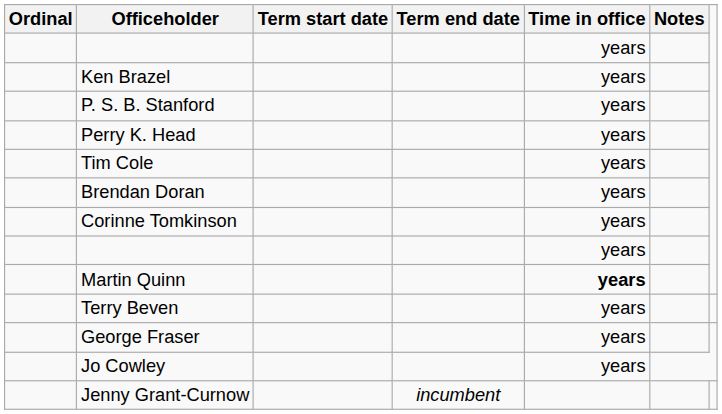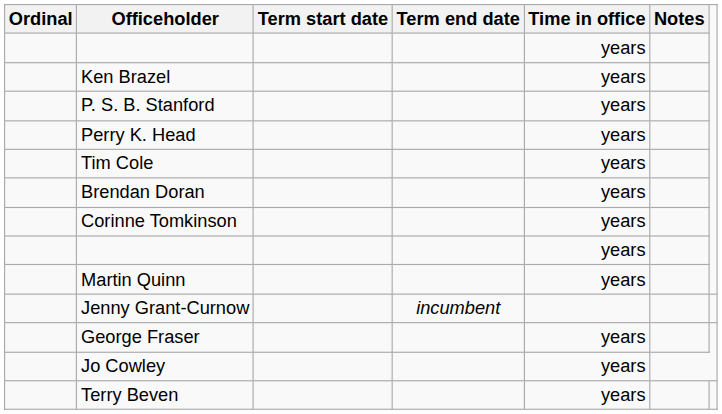 <table class='wikitable sortable'>
 <tr>
 <th>Ordinal</th>
 <th>Officeholder</th>
 <th>Term start date</th>
 <th>Term end date</th>
 <th>Time in office</th>
 <th>Notes</th>
 </tr>
 <tr>
 <td align=center></td>
 <td></td>
 <td align=center></td>
 <td align=center></td>
 <td align=right> years</td>
 <td></td>
 </tr>
 <tr>
 <td align=center></td>
 <td>Ken Brazel</td>
 <td align=center></td>
 <td align=center></td>
 <td align=right> years</td>
 <td></td>
 </tr>
 <tr>
 <td align=center></td>
 <td>P. S. B. Stanford</td>
 <td align=center></td>
 <td align=center></td>
 <td align=right> years</td>
 <td></td>
 </tr>
 <tr>
 <td align=center></td>
 <td>Perry K. Head</td>
 <td align=center></td>
 <td align=center></td>
 <td align=right> years</td>
 <td></td>
 </tr>
 <tr>
 <td align=center></td>
 <td>Tim Cole</td>
 <td align=center></td>
 <td align=center></td>
 <td align=right> years</td>
 <td></td>
 </tr>
 <tr>
 <td align=center></td>
 <td>Brendan Doran</td>
 <td align=center></td>
 <td align=center></td>
 <td align=right> years</td>
 <td></td>
 </tr>
 <tr>
 <td align=center></td>
 <td>Corinne Tomkinson</td>
 <td align=center></td>
 <td align=center></td>
 <td align=right> years</td>
 <td></td>
 </tr>
 <tr>
 <td align=center></td>
 <td></td>
 <td align=center></td>
 <td align=center></td>
 <td align=right> years</td>
 <td></td>
 </tr>
 <tr>
 <td align=center></td>
 <td>Martin Quinn</td>
 <td align=center></td>
 <td align=center></td>
-<td align=right><strong> years</strong></td>
+<td align=right> years</td>
 <td></td>
 </tr>
 <tr>
 <td align=center></td>
-<td>Terry Beven</td>
+<td>Jenny Grant-Curnow</td>
 <td align=center></td>
-<td align=center></td>
-<td align=right> years</td>
+<td align=center><em>incumbent</em></td>
+<td align=right><strong></strong></td>
 <td></td>
 <td></td>
 </tr>
 <tr>
 <td align=center></td>
 <td>George Fraser</td>
 <td align=center></td>
 <td align=center></td>
 <td align=right> years</td>
 <td></td>
 </tr>
 <tr>
 <td align=center></td>
 <td>Jo Cowley</td>
 <td align=center></td>
 <td align=center></td>
 <td align=right> years</td>
 </tr>
 <tr>
 <td align=center></td>
-<td>Jenny Grant-Curnow</td>
+<td>Terry Beven</td>
 <td align=center></td>
-<td align=center><em>incumbent</em></td>
-<td align=right><strong></strong></td>
+<td align=center></td>
+<td align=right> years</td>
 <td></td>
 <td></td>
 </tr>
 </table>
